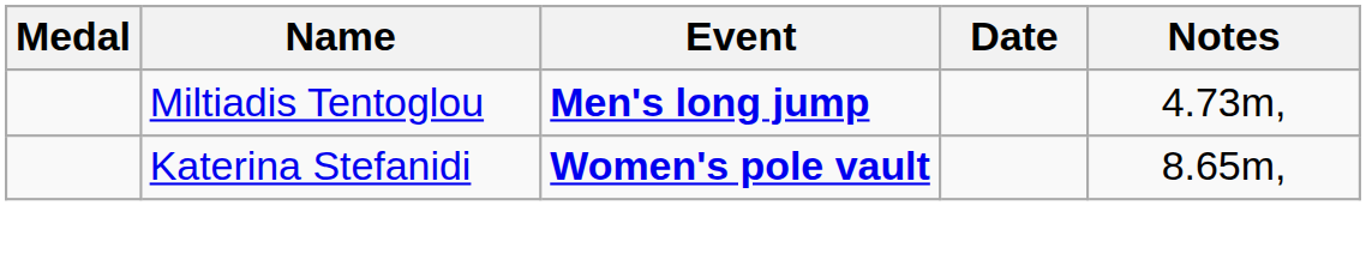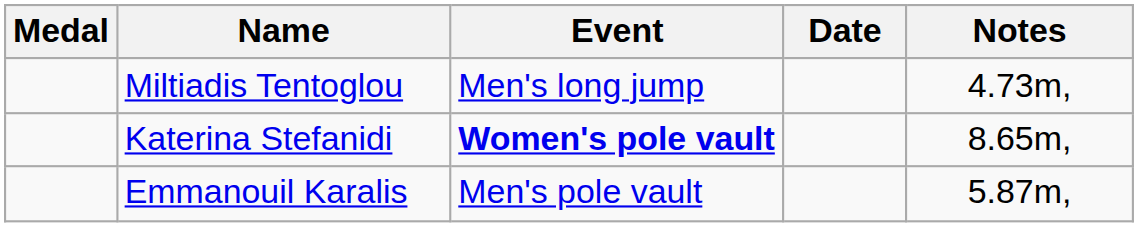 <table class="wikitable sortable">
 <tr>
 <th>Medal</th>
 <th width=150>Name</th>
 <th width=150>Event</th>
 <th width=50>Date</th>
 <th width=100>Notes</th>
 </tr>
 <tr>
 <td></td>
 <td><a href='#'>Miltiadis Tentoglou</a></td>
-<td><strong><a href='#'>Men's long jump</a></strong></td>
+<td><a href='#'>Men's long jump</a></td>
 <td></td>
 <td align=center>4.73m, </td>
 </tr>
 <tr>
 <td></td>
 <td><a href='#'>Katerina Stefanidi</a></td>
 <td><strong><a href='#'>Women's pole vault</a></strong></td>
 <td></td>
 <td align=center>8.65m,  </td>
 </tr>
+<tr>
+<td></td>
+<td><a href='#'>Emmanouil Karalis</a></td>
+<td><a href='#'>Men's pole vault</a></td>
+<td></td>
+<td align=center>5.87m, </td>
+</tr>
 </table>
